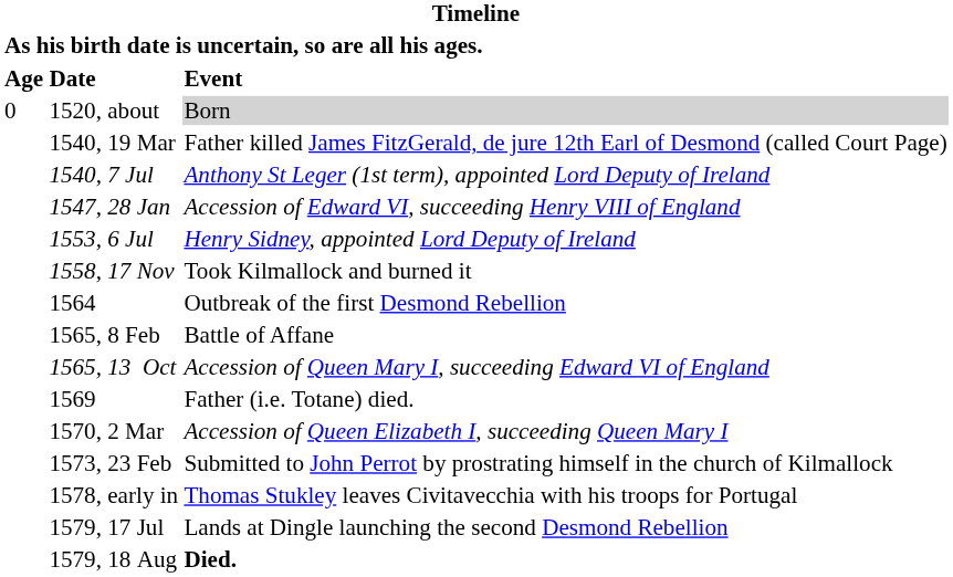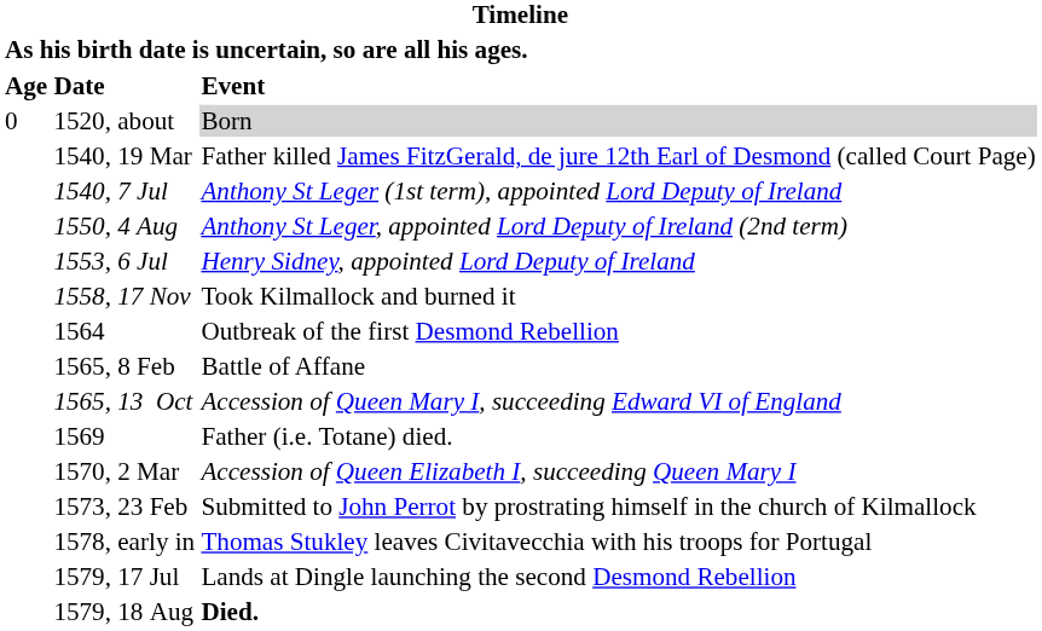 <table>
 <tr>
 <th colspan=3>Timeline</th>
 </tr>
 <tr>
 <td colspan=3><strong>As his birth date is uncertain, so are all his ages.</strong></td>
 </tr>
 <tr>
 <th align="left">Age</th>
 <th align="left">Date</th>
 <th align="left">Event</th>
 </tr>
 <tr>
 <td>0</td>
 <td>1520, about</td>
 <td style="background: lightgrey;">Born</td>
 </tr>
 <tr>
 <td></td>
 <td>1540, 19 Mar</td>
 <td>Father killed <a href='#'>James FitzGerald, de jure 12th Earl of Desmond</a> (called Court Page)</td>
 </tr>
 <tr>
 <td></td>
 <td><em>1540, 7 Jul</em></td>
 <td><em><a href='#'>Anthony St Leger</a> (1st term), appointed <a href='#'>Lord Deputy of Ireland</a> </em></td>
 </tr>
 <tr>
 <td></td>
-<td><em>1547, 28 Jan</em></td>
-<td><em>Accession of <a href='#'>Edward VI</a>, succeeding <a href='#'>Henry VIII of England</a></em></td>
+<td><em>1550, 4 Aug</em></td>
+<td><em><a href='#'>Anthony St Leger</a>, appointed <a href='#'>Lord Deputy of Ireland</a> (2nd term)</em></td>
 </tr>
 <tr>
 <td></td>
 <td><em>1553, 6 Jul</em></td>
 <td><em><a href='#'>Henry Sidney</a>, appointed <a href='#'>Lord Deputy of Ireland</a></td>
 </tr>
 <tr>
 <td></td>
 <td><em>1558, 17 Nov</em></td>
 <td>Took Kilmallock and burned it</td>
 </tr>
 <tr>
 <td></td>
 <td>1564</td>
 <td>Outbreak of the first <a href='#'>Desmond Rebellion</a></td>
 </tr>
 <tr>
 <td></td>
 <td>1565, 8 Feb</td>
 <td>Battle of Affane</td>
 </tr>
 <tr>
 <td></td>
 <td><em>1565, 13  Oct</em></td>
 <td><em>Accession of <a href='#'>Queen Mary I</a>, succeeding <a href='#'>Edward VI of England</a></em></td>
 </tr>
 <tr>
 <td></td>
 <td>1569</td>
 <td>Father (i.e. Totane) died.</td>
 </tr>
 <tr>
 <td></td>
 <td>1570, 2 Mar</td>
 <td><em>Accession of <a href='#'>Queen Elizabeth I</a>, succeeding <a href='#'>Queen Mary I</a></em></td>
 </tr>
 <tr>
 <td></td>
 <td>1573, 23 Feb</td>
 <td>Submitted to <a href='#'>John Perrot</a> by prostrating himself in the church of Kilmallock</td>
 </tr>
 <tr>
 <td></td>
 <td>1578, early in</td>
 <td><a href='#'>Thomas Stukley</a> leaves Civitavecchia with his troops for Portugal</td>
 </tr>
 <tr>
 <td></td>
 <td>1579, 17 Jul</td>
 <td>Lands at Dingle launching the second <a href='#'>Desmond Rebellion</a></td>
 </tr>
 <tr>
 <td></td>
 <td>1579, 18 Aug</td>
 <td><strong>Died.</strong></td>
 </tr>
 </table>
